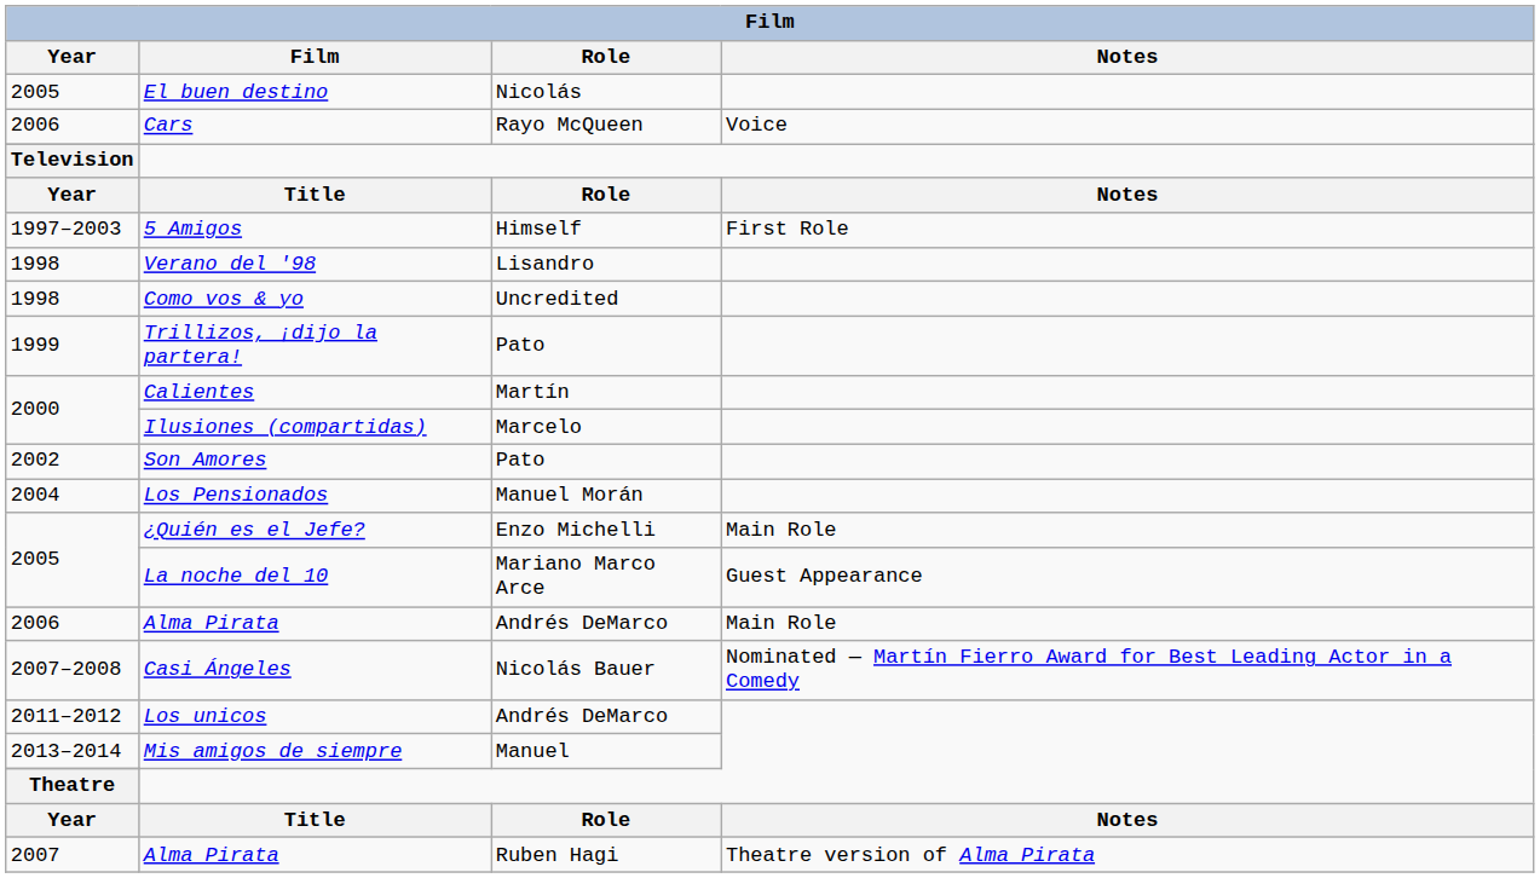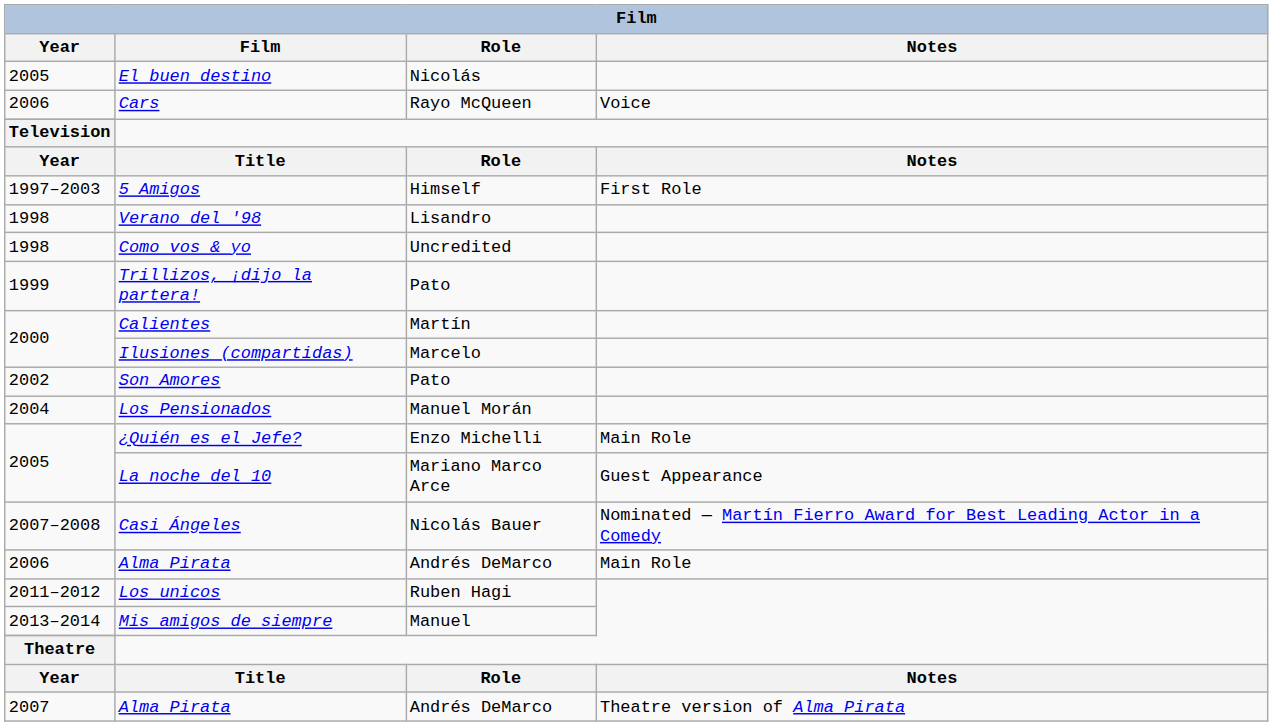 <table class="wikitable" style="font-size: 90%;">
 <tr>
 <th colspan="4" style="background: LightSteelBlue;">Film</th>
 </tr>
 <tr>
 <th>Year</th>
 <th>Film</th>
 <th>Role</th>
 <th>Notes</th>
 </tr>
 <tr>
 <td>2005</td>
 <td><em><a href='#'>El buen destino</a></em></td>
 <td>Nicolás</td>
 <td></td>
 </tr>
 <tr>
 <td>2006</td>
 <td><em><a href='#'>Cars</a></em></td>
 <td>Rayo McQueen</td>
 <td>Voice</td>
 </tr>
 <tr>
 </tr>
 <tr>
 <th>Television</th>
 </tr>
 <tr>
 <th>Year</th>
 <th>Title</th>
 <th>Role</th>
 <th>Notes</th>
 </tr>
 <tr>
 <td>1997–2003</td>
 <td><em><a href='#'>5 Amigos</a></em></td>
 <td>Himself</td>
 <td>First Role</td>
 </tr>
 <tr>
 <td>1998</td>
 <td><em><a href='#'>Verano del '98</a></em></td>
 <td>Lisandro</td>
 <td></td>
 </tr>
 <tr>
 <td>1998</td>
 <td><em><a href='#'>Como vos & yo</a></em></td>
 <td>Uncredited</td>
 <td></td>
 </tr>
 <tr>
 <td>1999</td>
 <td><em><a href='#'>Trillizos, ¡dijo la partera!</a></em></td>
 <td>Pato</td>
 <td></td>
 </tr>
 <tr>
 <td rowspan="2">2000</td>
 <td><em><a href='#'>Calientes</a></em></td>
 <td>Martín</td>
 <td></td>
 </tr>
 <tr>
 <td><em><a href='#'>Ilusiones (compartidas)</a></em></td>
 <td>Marcelo</td>
 <td></td>
 </tr>
 <tr>
 <td>2002</td>
 <td><em><a href='#'>Son Amores</a></em></td>
 <td>Pato</td>
 <td></td>
 </tr>
 <tr>
 <td>2004</td>
 <td><em><a href='#'>Los Pensionados</a></em></td>
 <td>Manuel Morán</td>
 <td></td>
 </tr>
 <tr>
 <td rowspan="2">2005</td>
 <td><em><a href='#'>¿Quién es el Jefe?</a></em></td>
 <td>Enzo Michelli</td>
 <td>Main Role</td>
 </tr>
 <tr>
 <td><em><a href='#'>La noche del 10</a></em></td>
 <td>Mariano Marco Arce</td>
 <td>Guest Appearance</td>
 </tr>
 <tr>
+<td>2007–2008</td>
+<td><em><a href='#'>Casi Ángeles</a></em></td>
+<td>Nicolás Bauer</td>
+<td>Nominated — <a href='#'>Martín Fierro Award for Best Leading Actor in a Comedy</a></td>
+</tr>
+<tr>
 <td>2006</td>
 <td><em><a href='#'>Alma Pirata</a></em></td>
 <td>Andrés DeMarco</td>
 <td>Main Role</td>
 </tr>
 <tr>
-<td>2007–2008</td>
-<td><em><a href='#'>Casi Ángeles</a></em></td>
-<td>Nicolás Bauer</td>
-<td>Nominated — <a href='#'>Martín Fierro Award for Best Leading Actor in a Comedy</a></td>
-</tr>
-<tr>
 <td>2011–2012</td>
 <td><em> <a href='#'>Los unicos</a> </em></td>
-<td>Andrés DeMarco</td>
+<td>Ruben Hagi</td>
 </tr>
 <tr>
 <td>2013–2014</td>
 <td><em><a href='#'>Mis amigos de siempre</a></em></td>
 <td>Manuel</td>
 </tr>
 <tr>
 </tr>
 <tr>
 <th>Theatre</th>
 </tr>
 <tr>
 <th>Year</th>
 <th>Title</th>
 <th>Role</th>
 <th>Notes</th>
 </tr>
 <tr>
 <td>2007</td>
 <td><em><a href='#'>Alma Pirata</a></em></td>
-<td>Ruben Hagi</td>
+<td>Andrés DeMarco</td>
 <td>Theatre version of <em><a href='#'>Alma Pirata</a></em></td>
 </tr>
 </table>
